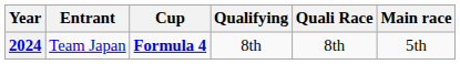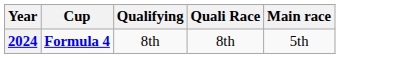 <table class="wikitable" style="text-align:center; font-size:90%">
 <tr>
 <th>Year</th>
-<th>Entrant</th>
 <th>Cup</th>
 <th>Qualifying</th>
 <th>Quali Race</th>
 <th>Main race</th>
 </tr>
 <tr>
 <th><a href='#'>2024</a></th>
-<td> <a href='#'>Team Japan</a></td>
 <td><a href='#'><strong><span>Formula 4</span></strong></a></td>
 <td>8th</td>
 <td>8th</td>
 <td>5th</td>
 </tr>
 </table>
